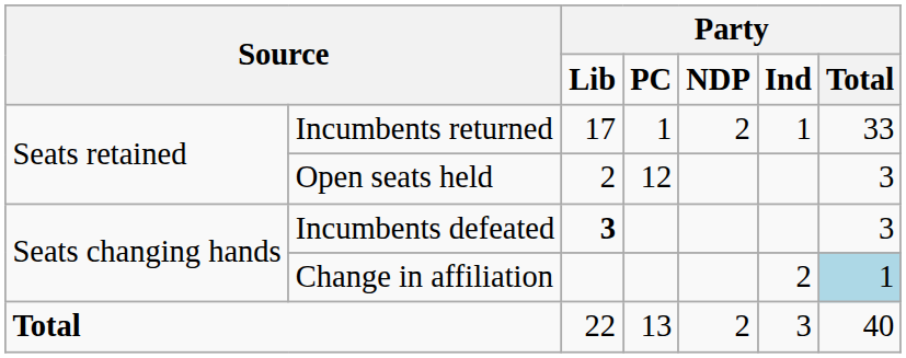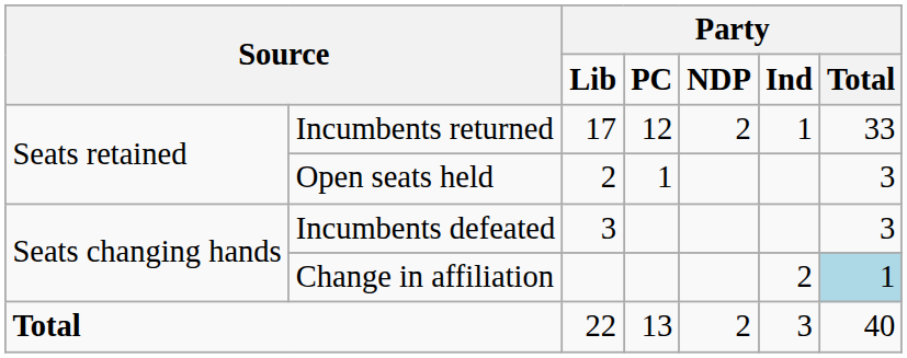 <table class="wikitable" style="text-align:right;">
 <tr>
 <th colspan="2" rowspan="2">Source</th>
 <th colspan="5">Party</th>
 </tr>
 <tr>
 <td><strong>Lib</strong></td>
 <td><strong>PC</strong></td>
 <td><strong>NDP</strong></td>
 <td><strong>Ind</strong></td>
 <th>Total</th>
 </tr>
 <tr>
 <td rowspan="2" style="text-align:left;">Seats retained</td>
 <td style="text-align:left;">Incumbents returned</td>
 <td>17</td>
-<td>1</td>
+<td>12</td>
 <td>2</td>
 <td>1</td>
 <td>33</td>
 </tr>
 <tr>
 <td style="text-align:left;">Open seats held</td>
 <td>2</td>
-<td>12</td>
+<td>1</td>
 <td></td>
 <td></td>
 <td>3</td>
 </tr>
 <tr>
 <td rowspan="2" style="text-align:left;">Seats changing hands</td>
 <td style="text-align:left;">Incumbents defeated</td>
-<td><strong>3</strong></td>
+<td>3</td>
 <td></td>
 <td></td>
 <td></td>
 <td>3</td>
 </tr>
 <tr>
 <td style="text-align:left;">Change in affiliation</td>
 <td></td>
 <td></td>
 <td></td>
 <td>2</td>
 <td style="background: lightblue;">1</td>
 </tr>
 <tr>
 <td colspan="2" style="text-align:left;"><strong>Total</strong></td>
 <td>22</td>
 <td>13</td>
 <td>2</td>
 <td>3</td>
 <td>40</td>
 </tr>
 </table>
